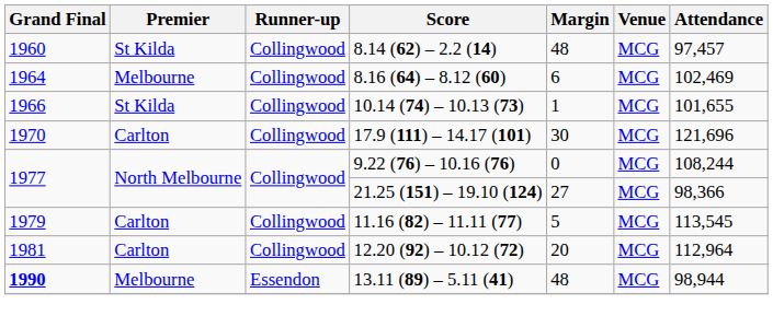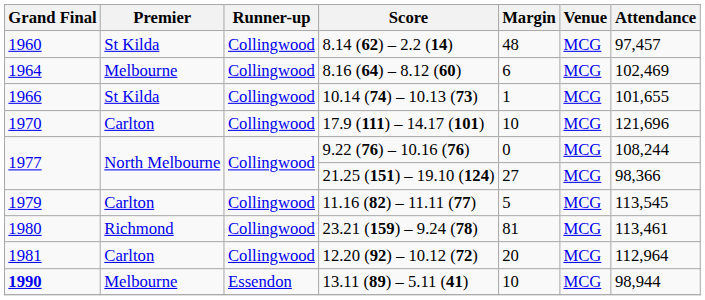 <table class="wikitable sortable">
 <tr>
 <th>Grand Final</th>
 <th>Premier</th>
 <th>Runner-up</th>
 <th>Score</th>
 <th>Margin</th>
 <th>Venue</th>
 <th>Attendance</th>
 </tr>
 <tr>
 <td><a href='#'>1960</a></td>
 <td><a href='#'>St Kilda</a></td>
 <td><a href='#'>Collingwood</a></td>
 <td>8.14 (<strong>62</strong>) – 2.2 (<strong>14</strong>)</td>
 <td>48</td>
 <td><a href='#'>MCG</a></td>
 <td>97,457</td>
 </tr>
 <tr>
 <td><a href='#'>1964</a></td>
 <td><a href='#'>Melbourne</a></td>
 <td><a href='#'>Collingwood</a></td>
 <td>8.16 (<strong>64</strong>) – 8.12 (<strong>60</strong>)</td>
 <td>6</td>
 <td><a href='#'>MCG</a></td>
 <td>102,469</td>
 </tr>
 <tr>
 <td><a href='#'>1966</a></td>
 <td><a href='#'>St Kilda</a></td>
 <td><a href='#'>Collingwood</a></td>
 <td>10.14 (<strong>74</strong>) – 10.13 (<strong>73</strong>)</td>
 <td>1</td>
 <td><a href='#'>MCG</a></td>
 <td>101,655</td>
 </tr>
 <tr>
 <td><a href='#'>1970</a></td>
 <td><a href='#'>Carlton</a></td>
 <td><a href='#'>Collingwood</a></td>
 <td>17.9 (<strong>111</strong>) – 14.17 (<strong>101</strong>)</td>
-<td>30</td>
+<td>10</td>
 <td><a href='#'>MCG</a></td>
 <td>121,696</td>
 </tr>
 <tr>
 <td rowspan=2><a href='#'>1977</a></td>
 <td rowspan=2><a href='#'>North Melbourne</a></td>
 <td rowspan=2><a href='#'>Collingwood</a></td>
 <td>9.22 (<strong>76</strong>) – 10.16 (<strong>76</strong>)</td>
 <td>0</td>
 <td><a href='#'>MCG</a></td>
 <td>108,244</td>
 </tr>
 <tr>
 <td>21.25 (<strong>151</strong>) – 19.10 (<strong>124</strong>)</td>
 <td>27</td>
 <td><a href='#'>MCG</a></td>
 <td>98,366</td>
 </tr>
 <tr>
 <td><a href='#'>1979</a></td>
 <td><a href='#'>Carlton</a></td>
 <td><a href='#'>Collingwood</a></td>
 <td>11.16 (<strong>82</strong>) – 11.11 (<strong>77</strong>)</td>
 <td>5</td>
 <td><a href='#'>MCG</a></td>
 <td>113,545</td>
 </tr>
 <tr>
+<td><a href='#'>1980</a></td>
+<td><a href='#'>Richmond</a></td>
+<td><a href='#'>Collingwood</a></td>
+<td>23.21 (<strong>159</strong>) – 9.24 (<strong>78</strong>)</td>
+<td>81</td>
+<td><a href='#'>MCG</a></td>
+<td>113,461</td>
+</tr>
+<tr>
 <td><a href='#'>1981</a></td>
 <td><a href='#'>Carlton</a></td>
 <td><a href='#'>Collingwood</a></td>
 <td>12.20 (<strong>92</strong>) – 10.12 (<strong>72</strong>)</td>
 <td>20</td>
 <td><a href='#'>MCG</a></td>
 <td>112,964</td>
 </tr>
 <tr>
 <td><strong><a href='#'>1990</a></strong></td>
 <td><a href='#'>Melbourne</a></td>
 <td><a href='#'>Essendon</a></td>
 <td>13.11 (<strong>89</strong>) – 5.11 (<strong>41</strong>)</td>
-<td>48</td>
+<td>10</td>
 <td><a href='#'>MCG</a></td>
 <td>98,944</td>
 </tr>
 <tr>
 </tr>
 </table>
